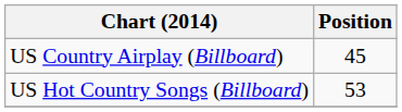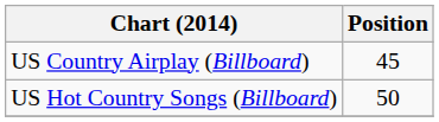 <table class="wikitable sortable">
 <tr>
 <th scope="col">Chart (2014)</th>
 <th scope="col">Position</th>
 </tr>
 <tr>
 <td>US <a href='#'>Country Airplay</a> (<em><a href='#'>Billboard</a></em>)</td>
 <td align="center">45</td>
 </tr>
 <tr>
 <td>US <a href='#'>Hot Country Songs</a> (<em><a href='#'>Billboard</a></em>)</td>
-<td align="center">53</td>
+<td align="center">50</td>
 </tr>
 <tr>
 </tr>
 </table>
